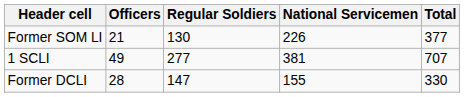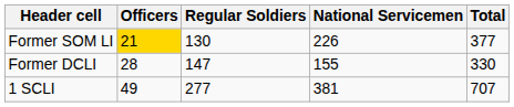 <table class="wikitable">
 <tr>
 <th>Header cell</th>
 <th>Officers</th>
 <th>Regular Soldiers</th>
 <th>National Servicemen</th>
 <th>Total</th>
 </tr>
 <tr>
 <td>Former SOM LI</td>
-<td>21</td>
+<td style="background: gold;">21</td>
 <td>130</td>
 <td>226</td>
 <td>377</td>
+</tr>
+<tr>
+<td>Former DCLI</td>
+<td>28</td>
+<td>147</td>
+<td>155</td>
+<td>330</td>
 </tr>
 <tr>
 <td>1 SCLI</td>
 <td>49</td>
 <td>277</td>
 <td>381</td>
 <td>707</td>
 </tr>
-<tr>
-<td>Former DCLI</td>
-<td>28</td>
-<td>147</td>
-<td>155</td>
-<td>330</td>
-</tr>
 </table>
